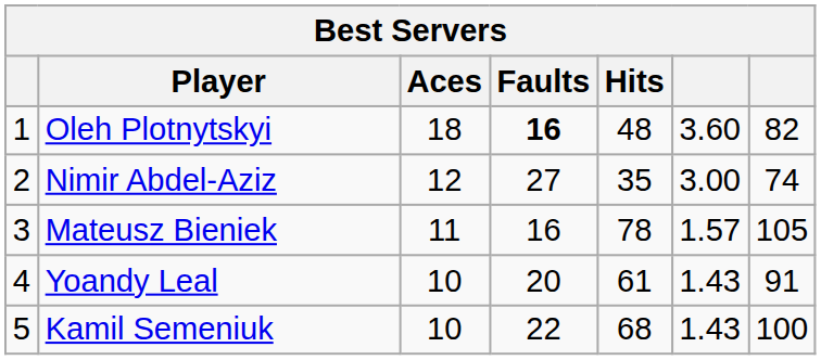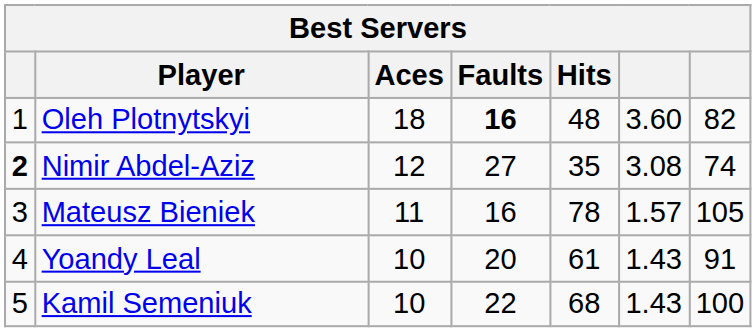 <table class="wikitable sortable" style=font-size:90%>
 <tr>
 <th colspan=7>Best Servers</th>
 </tr>
 <tr>
 <th></th>
 <th width=158>Player</th>
 <th width=20>Aces</th>
 <th width=20>Faults</th>
 <th width=20>Hits</th>
 <th width=20></th>
 <th width=20></th>
 </tr>
 <tr>
 <td align=center>1</td>
 <td> <a href='#'>Oleh Plotnytskyi</a></td>
 <td align=center>18</td>
 <td align=center><strong>16</strong></td>
 <td align=center>48</td>
 <td align=center>3.60</td>
 <td align=center>82</td>
 </tr>
 <tr>
-<td align=center>2</td>
+<td align=center><strong>2</strong></td>
 <td> <a href='#'>Nimir Abdel-Aziz</a></td>
 <td align=center>12</td>
 <td align=center>27</td>
 <td align=center>35</td>
-<td align=center>3.00</td>
+<td align=center>3.08</td>
 <td align=center>74</td>
 </tr>
 <tr>
 <td align=center>3</td>
 <td> <a href='#'>Mateusz Bieniek</a></td>
 <td align=center>11</td>
 <td align=center>16</td>
 <td align=center>78</td>
 <td align=center>1.57</td>
 <td align=center>105</td>
 </tr>
 <tr>
 <td align=center>4</td>
 <td> <a href='#'>Yoandy Leal</a></td>
 <td align=center>10</td>
 <td align=center>20</td>
 <td align=center>61</td>
 <td align=center>1.43</td>
 <td align=center>91</td>
 </tr>
 <tr>
 <td align=center>5</td>
 <td> <a href='#'>Kamil Semeniuk</a></td>
 <td align=center>10</td>
 <td align=center>22</td>
 <td align=center>68</td>
 <td align=center>1.43</td>
 <td align=center>100</td>
 </tr>
 </table>
